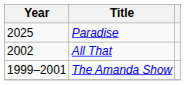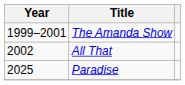 <table class="wikitable plainrowheaders sortable" style="margin-right: 0;">
 <tr>
 <th scope="col">Year</th>
 <th scope="col">Title</th>
 <th scope="col" class=unsortable></th>
 </tr>
 <tr>
-<td>2025</td>
-<td><em><a href='#'>Paradise</a></em></td>
+<td>1999–2001</td>
+<td><em><a href='#'>The Amanda Show</a></em></td>
 <td style="text-align: center;"></td>
 </tr>
 <tr>
 <td>2002</td>
 <td><em><a href='#'>All That</a></em></td>
 <td style="text-align: center;"></td>
 </tr>
 <tr>
-<td>1999–2001</td>
-<td><em><a href='#'>The Amanda Show</a></em></td>
+<td>2025</td>
+<td><em><a href='#'>Paradise</a></em></td>
 <td style="text-align: center;"></td>
 </tr>
 <tr>
 </tr>
 </table>
